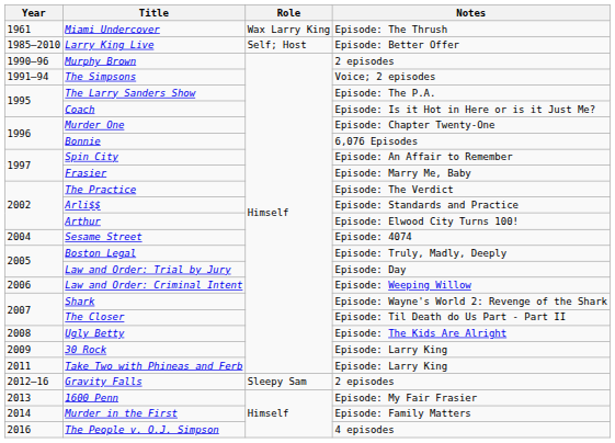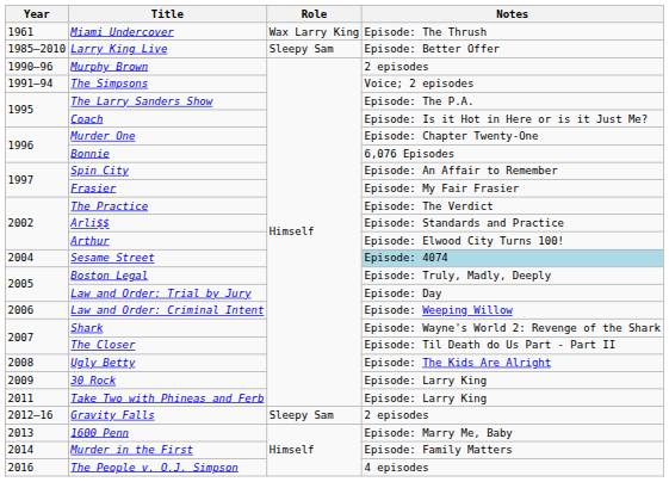 <table class="wikitable">
 <tr>
 <th>Year</th>
 <th>Title</th>
 <th>Role</th>
 <th>Notes</th>
 </tr>
 <tr>
 <td>1961</td>
 <td><em><a href='#'>Miami Undercover</a></em></td>
 <td>Wax Larry King</td>
 <td>Episode: The Thrush</td>
 </tr>
 <tr>
 <td>1985–2010</td>
 <td><em><a href='#'>Larry King Live</a></em></td>
-<td>Self; Host</td>
+<td>Sleepy Sam</td>
 <td>Episode: Better Offer</td>
 </tr>
 <tr>
 <td>1990–96</td>
 <td><em><a href='#'>Murphy Brown</a></em></td>
 <td rowspan="20">Himself</td>
 <td>2 episodes</td>
 </tr>
 <tr>
 <td>1991–94</td>
 <td><em><a href='#'>The Simpsons</a></em></td>
 <td>Voice; 2 episodes</td>
 </tr>
 <tr>
 <td rowspan=2>1995</td>
 <td><em><a href='#'>The Larry Sanders Show</a></em></td>
 <td>Episode: The P.A.</td>
 </tr>
 <tr>
 <td><em><a href='#'>Coach</a></em></td>
 <td>Episode: Is it Hot in Here or is it Just Me?</td>
 </tr>
 <tr>
 <td rowspan=2>1996</td>
 <td><em><a href='#'>Murder One</a></em></td>
 <td>Episode: Chapter Twenty-One</td>
 </tr>
 <tr>
 <td><em><a href='#'>Bonnie</a></em></td>
 <td>6,076 Episodes</td>
 </tr>
 <tr>
 <td rowspan=2>1997</td>
 <td><em><a href='#'>Spin City</a></em></td>
 <td>Episode: An Affair to Remember</td>
 </tr>
 <tr>
 <td><em><a href='#'>Frasier</a></em></td>
-<td>Episode: Marry Me, Baby</td>
+<td>Episode: My Fair Frasier</td>
 </tr>
 <tr>
 <td rowspan=3>2002</td>
 <td><em><a href='#'>The Practice</a></em></td>
 <td>Episode: The Verdict</td>
 </tr>
 <tr>
 <td><em><a href='#'>Arli$$</a></em></td>
 <td>Episode: Standards and Practice</td>
 </tr>
 <tr>
 <td><em><a href='#'>Arthur</a></em></td>
 <td>Episode: Elwood City Turns 100!</td>
 </tr>
 <tr>
 <td>2004</td>
 <td><em><a href='#'>Sesame Street</a></em></td>
-<td>Episode: 4074</td>
+<td style="background: lightblue;">Episode: 4074</td>
 </tr>
 <tr>
 <td rowspan=2>2005</td>
 <td><em><a href='#'>Boston Legal</a></em></td>
 <td>Episode: Truly, Madly, Deeply</td>
 </tr>
 <tr>
 <td><em><a href='#'>Law and Order: Trial by Jury</a></em></td>
 <td>Episode: Day</td>
 </tr>
 <tr>
 <td>2006</td>
 <td><em><a href='#'>Law and Order: Criminal Intent</a></em></td>
 <td>Episode: <a href='#'>Weeping Willow</a></td>
 </tr>
 <tr>
 <td rowspan=2>2007</td>
 <td><em><a href='#'>Shark</a></em></td>
 <td>Episode: Wayne's World 2: Revenge of the Shark</td>
 </tr>
 <tr>
 <td><em><a href='#'>The Closer</a></em></td>
 <td>Episode: Til Death do Us Part - Part II</td>
 </tr>
 <tr>
 <td>2008</td>
 <td><em><a href='#'>Ugly Betty</a></em></td>
 <td>Episode: <a href='#'>The Kids Are Alright</a></td>
 </tr>
 <tr>
 <td>2009</td>
 <td><em><a href='#'>30 Rock</a></em></td>
 <td>Episode: Larry King</td>
 </tr>
 <tr>
 <td>2011</td>
 <td><em><a href='#'>Take Two with Phineas and Ferb</a></em></td>
 <td>Episode: Larry King</td>
 </tr>
 <tr>
 <td>2012–16</td>
 <td><em><a href='#'>Gravity Falls</a></em></td>
 <td>Sleepy Sam</td>
 <td>2 episodes</td>
 </tr>
 <tr>
 <td>2013</td>
 <td><em><a href='#'>1600 Penn</a></em></td>
 <td rowspan=3>Himself</td>
-<td>Episode: My Fair Frasier</td>
+<td>Episode: Marry Me, Baby</td>
 </tr>
 <tr>
 <td>2014</td>
 <td><em><a href='#'>Murder in the First</a></em></td>
 <td>Episode: Family Matters</td>
 </tr>
 <tr>
 <td>2016</td>
 <td><em><a href='#'>The People v. O.J. Simpson</a></em></td>
 <td>4 episodes</td>
 </tr>
 </table>
